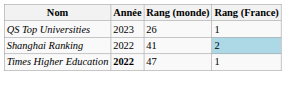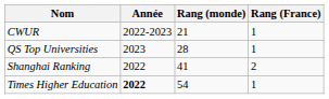 <table class="wikitable sortable">
 <tr>
 <th>Nom</th>
 <th>Année</th>
 <th>Rang (monde)</th>
 <th>Rang (France)</th>
 </tr>
 <tr>
+<td><em>CWUR</em></td>
+<td>2022-2023</td>
+<td>21</td>
+<td>1</td>
+</tr>
+<tr>
 <td><em>QS Top Universities</em></td>
 <td>2023</td>
-<td>26</td>
+<td>28</td>
 <td>1</td>
 </tr>
 <tr>
 <td><em>Shanghai Ranking</em></td>
 <td>2022</td>
 <td>41</td>
-<td style="background: lightblue;">2</td>
+<td>2</td>
 </tr>
 <tr>
 <td><em>Times Higher Education</em></td>
 <td><strong>2022</strong></td>
-<td>47</td>
+<td>54</td>
 <td>1</td>
 </tr>
 </table>
